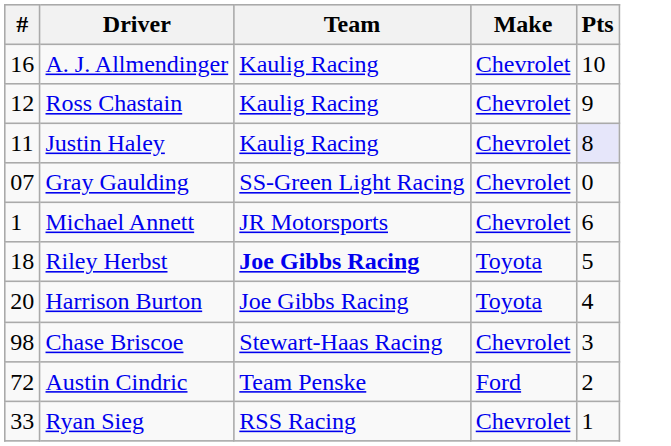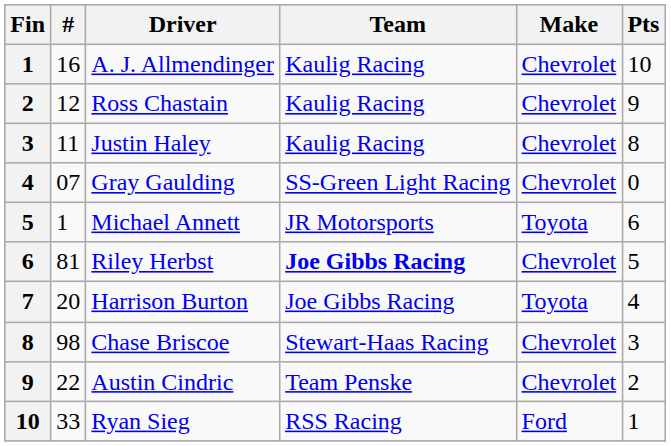 <table class="wikitable" style="font-size:95%">
 <tr>
+<th>Fin</th>
 <th>#</th>
 <th>Driver</th>
 <th>Team</th>
 <th>Make</th>
 <th>Pts</th>
 </tr>
 <tr>
+<th>1</th>
 <td>16</td>
 <td><a href='#'>A. J. Allmendinger</a></td>
 <td><a href='#'>Kaulig Racing</a></td>
 <td><a href='#'>Chevrolet</a></td>
 <td>10</td>
 </tr>
 <tr>
+<th>2</th>
 <td>12</td>
 <td><a href='#'>Ross Chastain</a></td>
 <td><a href='#'>Kaulig Racing</a></td>
 <td><a href='#'>Chevrolet</a></td>
 <td>9</td>
 </tr>
 <tr>
+<th>3</th>
 <td>11</td>
 <td><a href='#'>Justin Haley</a></td>
 <td><a href='#'>Kaulig Racing</a></td>
 <td><a href='#'>Chevrolet</a></td>
-<td style="background: lavender;">8</td>
+<td>8</td>
 </tr>
 <tr>
+<th>4</th>
 <td>07</td>
 <td><a href='#'>Gray Gaulding</a></td>
 <td><a href='#'>SS-Green Light Racing</a></td>
 <td><a href='#'>Chevrolet</a></td>
 <td>0</td>
 </tr>
 <tr>
+<th>5</th>
 <td>1</td>
 <td><a href='#'>Michael Annett</a></td>
 <td><a href='#'>JR Motorsports</a></td>
-<td><a href='#'>Chevrolet</a></td>
+<td><a href='#'>Toyota</a></td>
 <td>6</td>
 </tr>
 <tr>
-<td>18</td>
+<th>6</th>
+<td>81</td>
 <td><a href='#'>Riley Herbst</a></td>
 <td><strong><a href='#'>Joe Gibbs Racing</a></strong></td>
-<td><a href='#'>Toyota</a></td>
+<td><a href='#'>Chevrolet</a></td>
 <td>5</td>
 </tr>
 <tr>
+<th>7</th>
 <td>20</td>
 <td><a href='#'>Harrison Burton</a></td>
 <td><a href='#'>Joe Gibbs Racing</a></td>
 <td><a href='#'>Toyota</a></td>
 <td>4</td>
 </tr>
 <tr>
+<th>8</th>
 <td>98</td>
 <td><a href='#'>Chase Briscoe</a></td>
 <td><a href='#'>Stewart-Haas Racing</a></td>
 <td><a href='#'>Chevrolet</a></td>
 <td>3</td>
 </tr>
 <tr>
-<td>72</td>
+<th>9</th>
+<td>22</td>
 <td><a href='#'>Austin Cindric</a></td>
 <td><a href='#'>Team Penske</a></td>
-<td><a href='#'>Ford</a></td>
+<td><a href='#'>Chevrolet</a></td>
 <td>2</td>
 </tr>
 <tr>
+<th>10</th>
 <td>33</td>
 <td><a href='#'>Ryan Sieg</a></td>
 <td><a href='#'>RSS Racing</a></td>
-<td><a href='#'>Chevrolet</a></td>
+<td><a href='#'>Ford</a></td>
 <td>1</td>
 </tr>
 </table>
